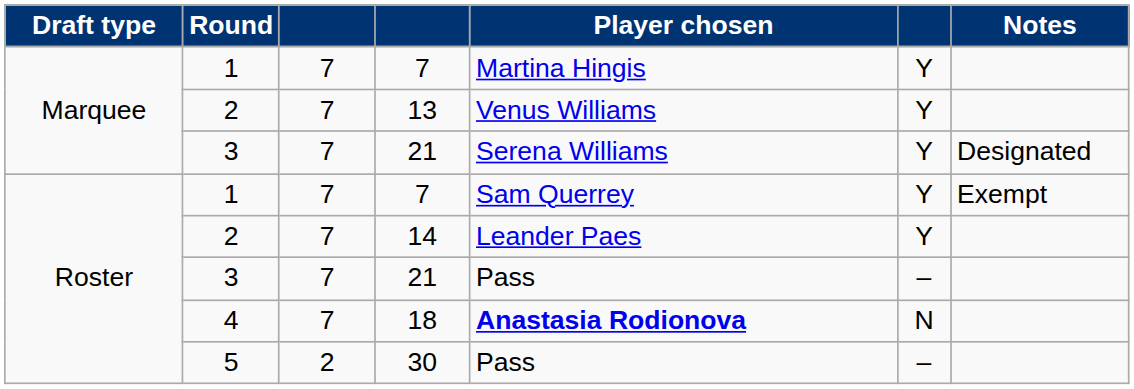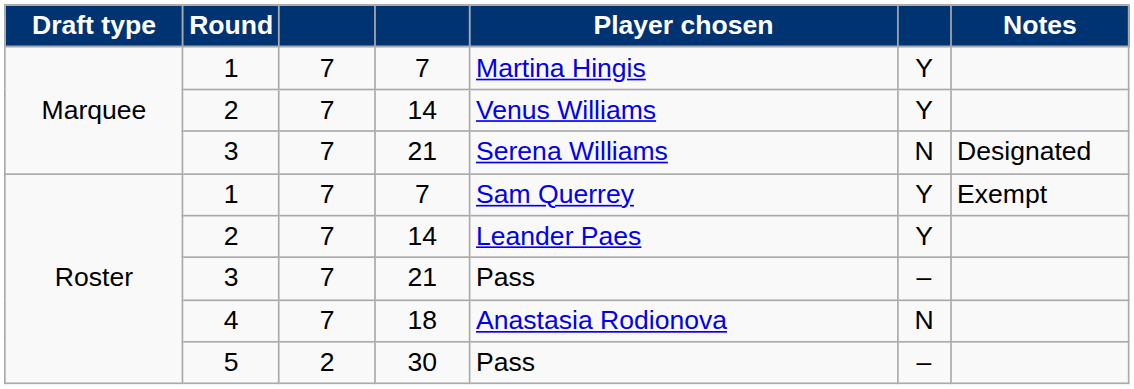 <table class="wikitable" style="text-align:left">
 <tr>
 <th style="background:#003372; color:white" width="100px">Draft type</th>
 <th style="background:#003372; color:white" width="50px">Round</th>
 <th style="background:#003372; color:white" width="50px"></th>
 <th style="background:#003372; color:white" width="50px"></th>
 <th style="background:#003372; color:white" width="250px">Player chosen</th>
 <th style="background:#003372; color:white" width="25px"></th>
 <th style="background:#003372; color:white" width="100px">Notes</th>
 </tr>
 <tr>
 <td rowspan="3" style="text-align:center">Marquee</td>
 <td style="text-align:center">1</td>
 <td style="text-align:center">7</td>
 <td style="text-align:center">7</td>
 <td> <a href='#'>Martina Hingis</a></td>
 <td style="text-align:center">Y</td>
 <td></td>
 </tr>
 <tr>
 <td style="text-align:center">2</td>
 <td style="text-align:center">7</td>
-<td style="text-align:center">13</td>
+<td style="text-align:center">14</td>
 <td> <a href='#'>Venus Williams</a></td>
 <td style="text-align:center">Y</td>
 <td></td>
 </tr>
 <tr>
 <td style="text-align:center">3</td>
 <td style="text-align:center">7</td>
 <td style="text-align:center">21</td>
 <td> <a href='#'>Serena Williams</a></td>
-<td style="text-align:center">Y</td>
+<td style="text-align:center">N</td>
 <td>Designated</td>
 </tr>
 <tr>
 <td rowspan="5" style="text-align:center">Roster</td>
 <td style="text-align:center">1</td>
 <td style="text-align:center">7</td>
 <td style="text-align:center">7</td>
 <td> <a href='#'>Sam Querrey</a></td>
 <td style="text-align:center">Y</td>
 <td>Exempt</td>
 </tr>
 <tr>
 <td style="text-align:center">2</td>
 <td style="text-align:center">7</td>
 <td style="text-align:center">14</td>
 <td> <a href='#'>Leander Paes</a></td>
 <td style="text-align:center">Y</td>
 <td></td>
 </tr>
 <tr>
 <td style="text-align:center">3</td>
 <td style="text-align:center">7</td>
 <td style="text-align:center">21</td>
 <td>Pass</td>
 <td style="text-align:center">–</td>
 <td></td>
 </tr>
 <tr>
 <td style="text-align:center">4</td>
 <td style="text-align:center">7</td>
 <td style="text-align:center">18</td>
-<td><strong> <a href='#'>Anastasia Rodionova</a></strong></td>
+<td> <a href='#'>Anastasia Rodionova</a></td>
 <td style="text-align:center">N</td>
 <td></td>
 </tr>
 <tr>
 <td style="text-align:center">5</td>
 <td style="text-align:center">2</td>
 <td style="text-align:center">30</td>
 <td>Pass</td>
 <td style="text-align:center">–</td>
 <td></td>
 </tr>
 </table>
